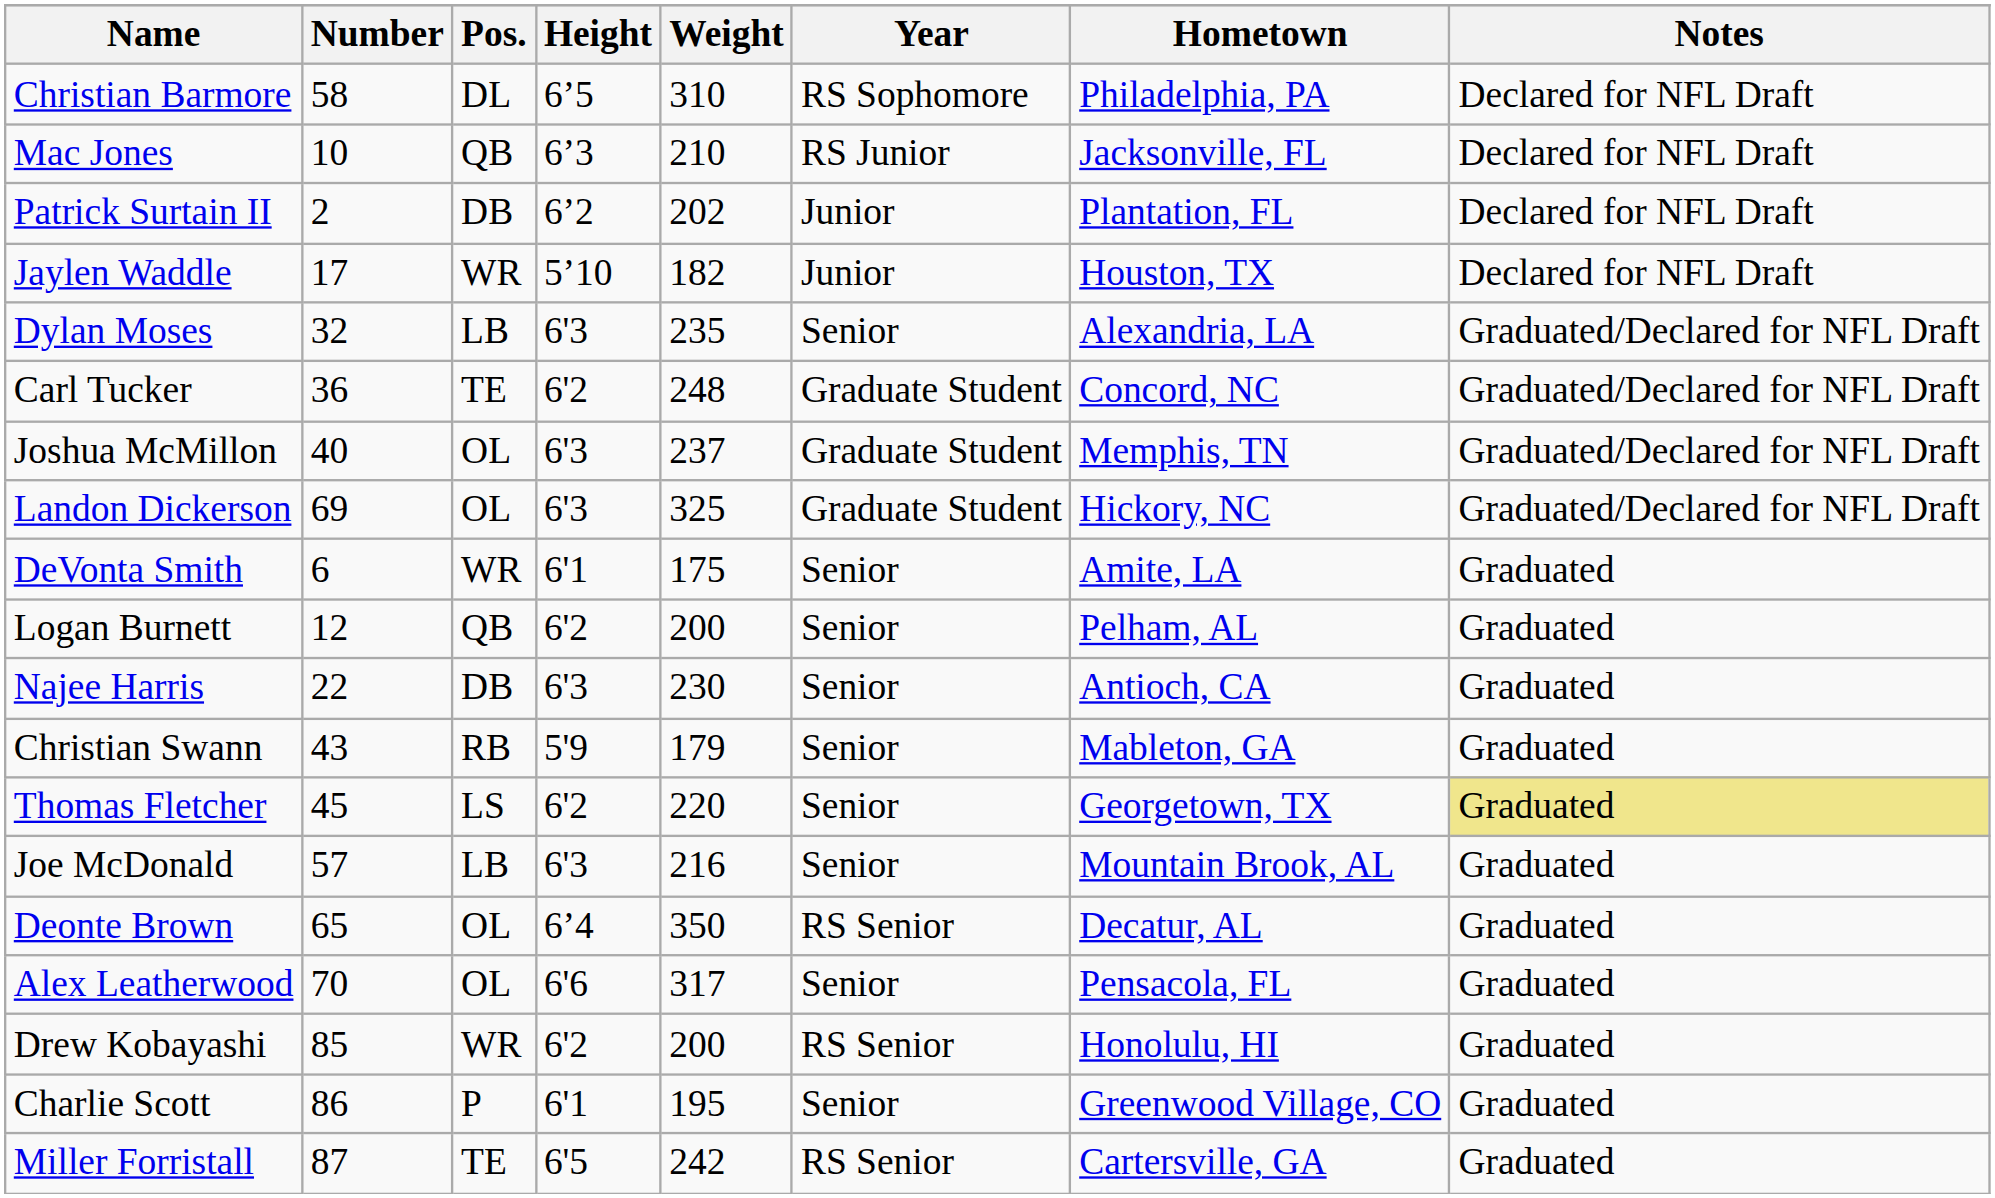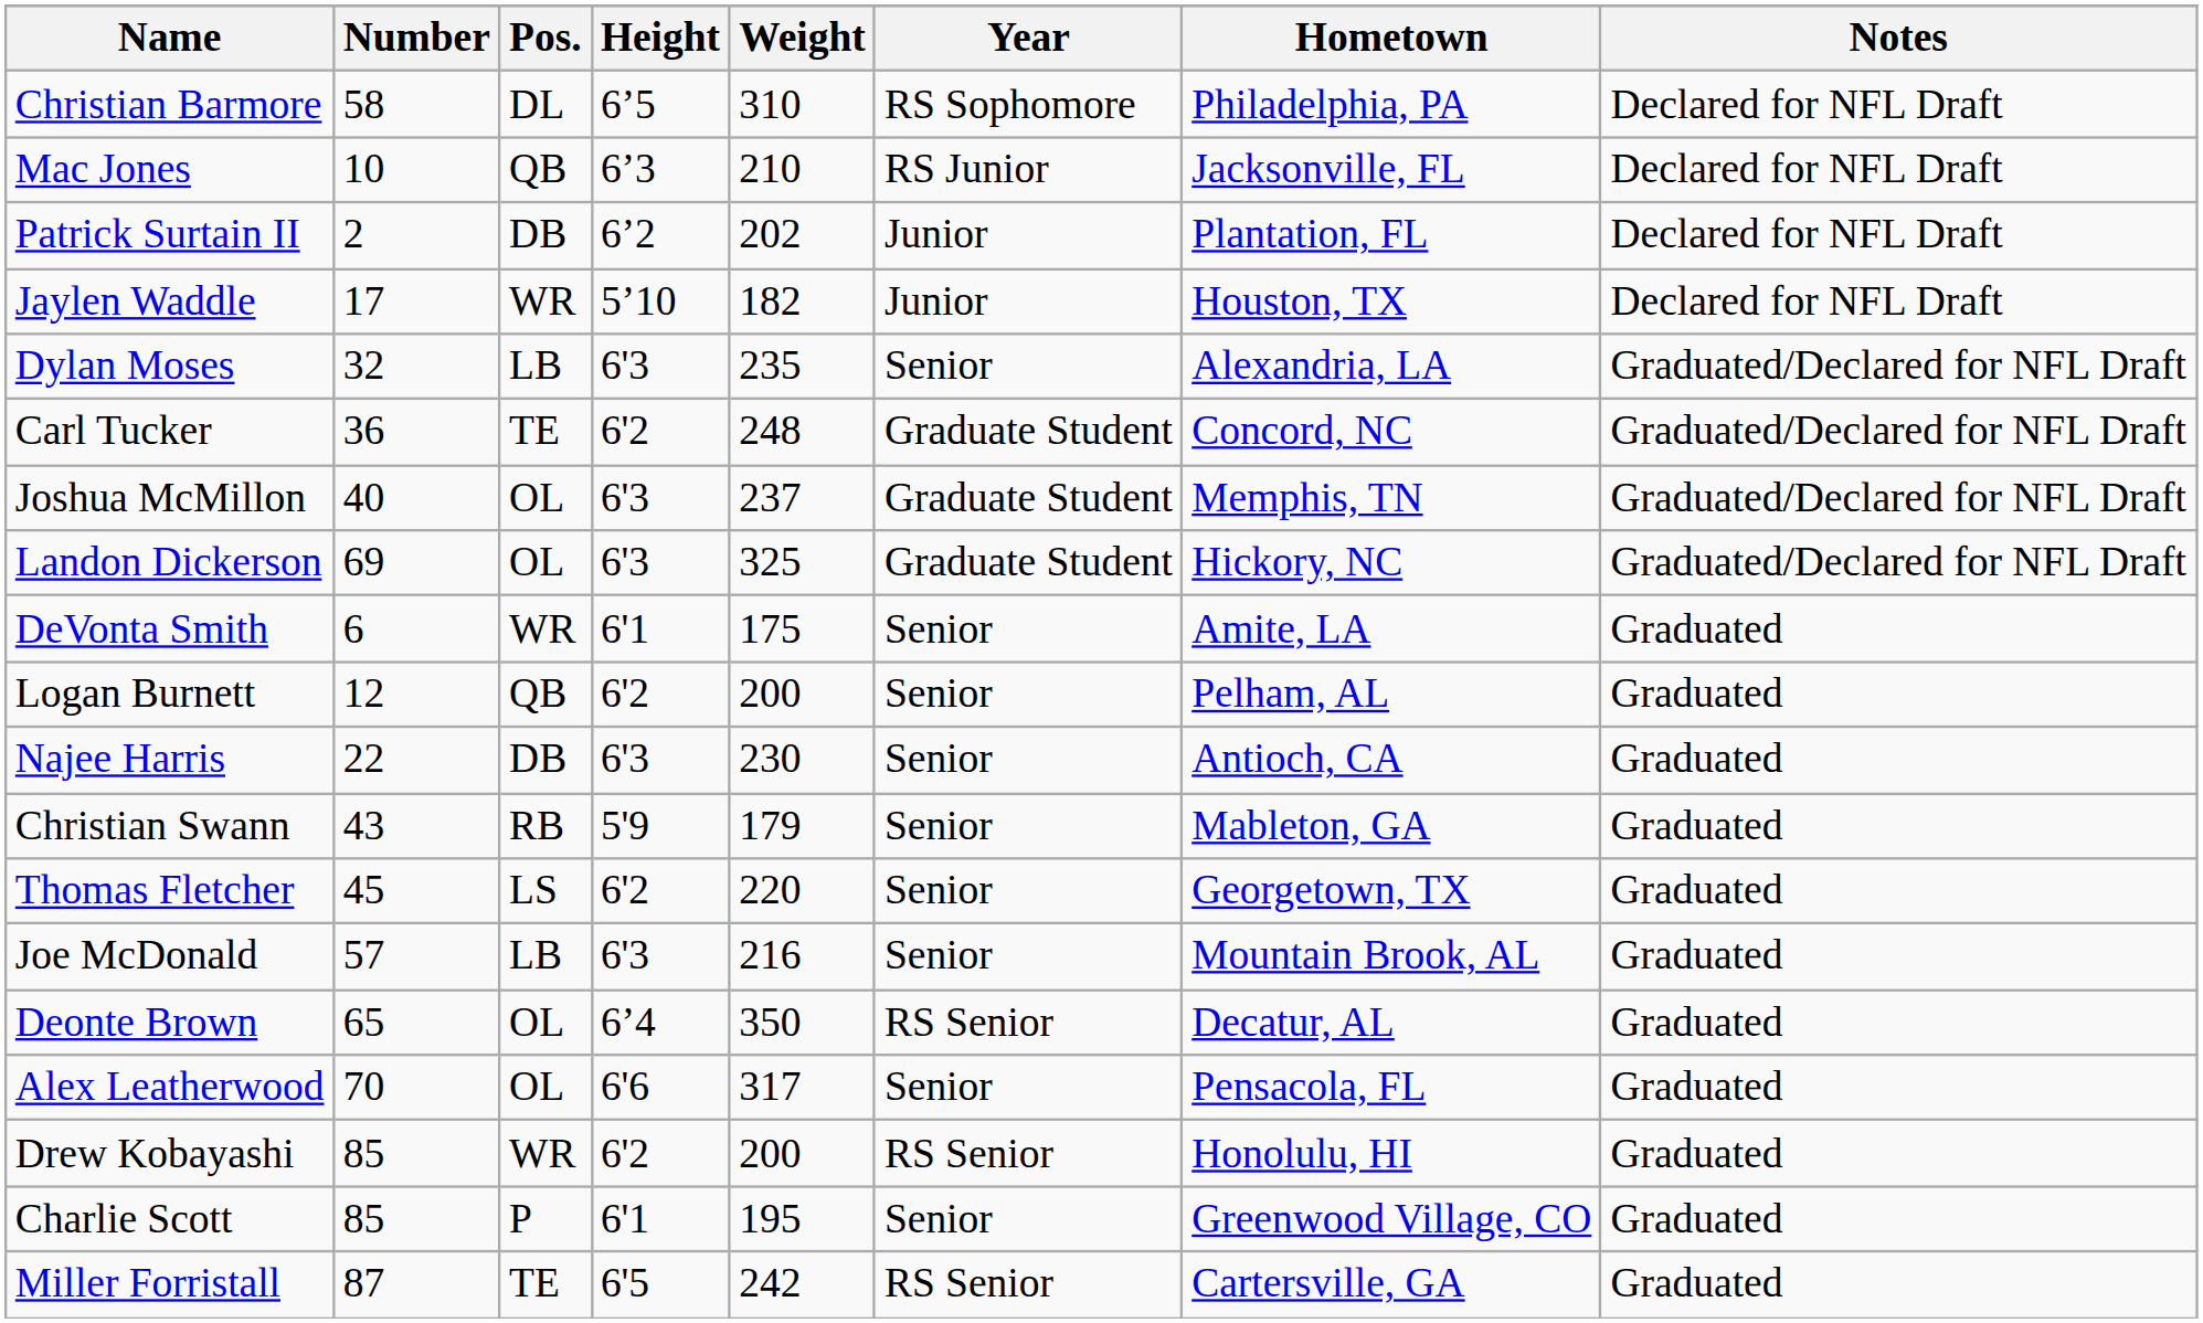 <table class="wikitable sortable collapsible">
 <tr>
 </tr>
 <tr>
 <th>Name</th>
 <th>Number</th>
 <th>Pos.</th>
 <th>Height</th>
 <th>Weight</th>
 <th>Year</th>
 <th>Hometown</th>
 <th class="unsortable">Notes</th>
 </tr>
 <tr>
 <td><a href='#'>Christian Barmore</a></td>
 <td>58</td>
 <td>DL</td>
 <td>6’5</td>
 <td>310</td>
 <td>RS Sophomore</td>
 <td><a href='#'>Philadelphia, PA</a></td>
 <td>Declared for NFL Draft</td>
 </tr>
 <tr>
 <td><a href='#'>Mac Jones</a></td>
 <td>10</td>
 <td>QB</td>
 <td>6’3</td>
 <td>210</td>
 <td>RS Junior</td>
 <td><a href='#'>Jacksonville, FL</a></td>
 <td>Declared for NFL Draft</td>
 </tr>
 <tr>
 <td><a href='#'>Patrick Surtain II</a></td>
 <td>2</td>
 <td>DB</td>
 <td>6’2</td>
 <td>202</td>
 <td>Junior</td>
 <td><a href='#'>Plantation, FL</a></td>
 <td>Declared for NFL Draft</td>
 </tr>
 <tr>
 <td><a href='#'>Jaylen Waddle</a></td>
 <td>17</td>
 <td>WR</td>
 <td>5’10</td>
 <td>182</td>
 <td>Junior</td>
 <td><a href='#'>Houston, TX</a></td>
 <td>Declared for NFL Draft</td>
 </tr>
 <tr>
 <td><a href='#'>Dylan Moses</a></td>
 <td>32</td>
 <td>LB</td>
 <td>6'3</td>
 <td>235</td>
 <td>Senior</td>
 <td><a href='#'>Alexandria, LA</a></td>
 <td>Graduated/Declared for NFL Draft</td>
 </tr>
 <tr>
 <td>Carl Tucker</td>
 <td>36</td>
 <td>TE</td>
 <td>6'2</td>
 <td>248</td>
 <td>Graduate Student</td>
 <td><a href='#'>Concord, NC</a></td>
 <td>Graduated/Declared for NFL Draft</td>
 </tr>
 <tr>
 <td>Joshua McMillon</td>
 <td>40</td>
 <td>OL</td>
 <td>6'3</td>
 <td>237</td>
 <td>Graduate Student</td>
 <td><a href='#'>Memphis, TN</a></td>
 <td>Graduated/Declared for NFL Draft</td>
 </tr>
 <tr>
 <td><a href='#'>Landon Dickerson</a></td>
 <td>69</td>
 <td>OL</td>
 <td>6'3</td>
 <td>325</td>
 <td>Graduate Student</td>
 <td><a href='#'>Hickory, NC</a></td>
 <td>Graduated/Declared for NFL Draft</td>
 </tr>
 <tr>
 <td><a href='#'>DeVonta Smith</a></td>
 <td>6</td>
 <td>WR</td>
 <td>6'1</td>
 <td>175</td>
 <td>Senior</td>
 <td><a href='#'>Amite, LA</a></td>
 <td>Graduated</td>
 </tr>
 <tr>
 <td>Logan Burnett</td>
 <td>12</td>
 <td>QB</td>
 <td>6'2</td>
 <td>200</td>
 <td>Senior</td>
 <td><a href='#'>Pelham, AL</a></td>
 <td>Graduated</td>
 </tr>
 <tr>
 <td><a href='#'>Najee Harris</a></td>
 <td>22</td>
 <td>DB</td>
 <td>6'3</td>
 <td>230</td>
 <td>Senior</td>
 <td><a href='#'>Antioch, CA</a></td>
 <td>Graduated</td>
 </tr>
 <tr>
 <td>Christian Swann</td>
 <td>43</td>
 <td>RB</td>
 <td>5'9</td>
 <td>179</td>
 <td>Senior</td>
 <td><a href='#'>Mableton, GA</a></td>
 <td>Graduated</td>
 </tr>
 <tr>
 <td><a href='#'>Thomas Fletcher</a></td>
 <td>45</td>
 <td>LS</td>
 <td>6'2</td>
 <td>220</td>
 <td>Senior</td>
 <td><a href='#'>Georgetown, TX</a></td>
-<td style="background: khaki;">Graduated</td>
+<td>Graduated</td>
 </tr>
 <tr>
 <td>Joe McDonald</td>
 <td>57</td>
 <td>LB</td>
 <td>6'3</td>
 <td>216</td>
 <td>Senior</td>
 <td><a href='#'>Mountain Brook, AL</a></td>
 <td>Graduated</td>
 </tr>
 <tr>
 <td><a href='#'>Deonte Brown</a></td>
 <td>65</td>
 <td>OL</td>
 <td>6’4</td>
 <td>350</td>
 <td>RS Senior</td>
 <td><a href='#'>Decatur, AL</a></td>
 <td>Graduated</td>
 </tr>
 <tr>
 <td><a href='#'>Alex Leatherwood</a></td>
 <td>70</td>
 <td>OL</td>
 <td>6'6</td>
 <td>317</td>
 <td>Senior</td>
 <td><a href='#'>Pensacola, FL</a></td>
 <td>Graduated</td>
 </tr>
 <tr>
 <td>Drew Kobayashi</td>
 <td>85</td>
 <td>WR</td>
 <td>6'2</td>
 <td>200</td>
 <td>RS Senior</td>
 <td><a href='#'>Honolulu, HI</a></td>
 <td>Graduated</td>
 </tr>
 <tr>
 <td>Charlie Scott</td>
-<td>86</td>
+<td>85</td>
 <td>P</td>
 <td>6'1</td>
 <td>195</td>
 <td>Senior</td>
 <td><a href='#'>Greenwood Village, CO</a></td>
 <td>Graduated</td>
 </tr>
 <tr>
 <td><a href='#'>Miller Forristall</a></td>
 <td>87</td>
 <td>TE</td>
 <td>6'5</td>
 <td>242</td>
 <td>RS Senior</td>
 <td><a href='#'>Cartersville, GA</a></td>
 <td>Graduated</td>
 </tr>
 </table>
